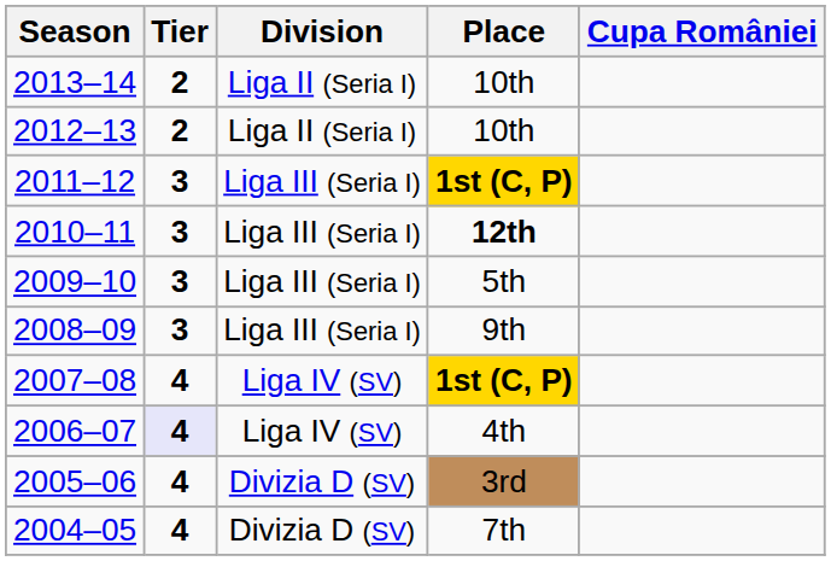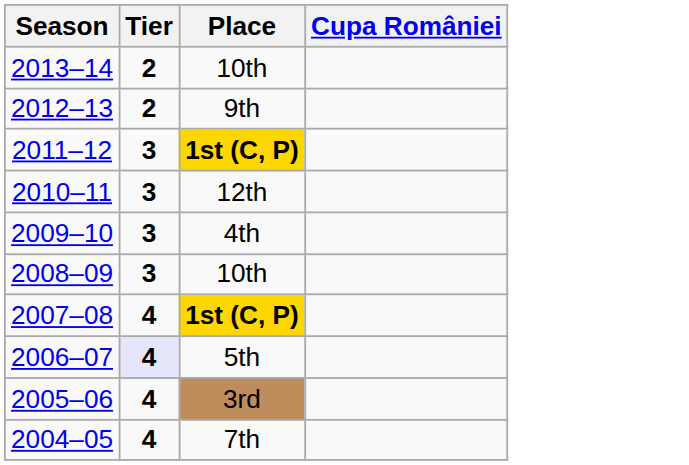 <table class="wikitable" style="text-align:center; font-size:90%">
 <tr>
 <th>Season</th>
 <th>Tier</th>
-<th>Division</th>
 <th>Place</th>
 <th><a href='#'>Cupa României</a></th>
 </tr>
 <tr>
 <td><a href='#'>2013–14</a></td>
 <td><strong>2</strong></td>
-<td><a href='#'>Liga II</a> <small>(Seria I)</small></td>
 <td>10th</td>
 <td></td>
 </tr>
 <tr>
 <td><a href='#'>2012–13</a></td>
 <td><strong>2</strong></td>
-<td>Liga II <small>(Seria I)</small></td>
-<td>10th</td>
+<td>9th</td>
 <td></td>
 </tr>
 <tr>
 <td><a href='#'>2011–12</a></td>
 <td><strong>3</strong></td>
-<td><a href='#'>Liga III</a> <small>(Seria I)</small></td>
 <td align=center bgcolor=gold><strong>1st (C, P)</strong></td>
 <td></td>
 </tr>
 <tr>
 <td><a href='#'>2010–11</a></td>
 <td><strong>3</strong></td>
-<td>Liga III <small>(Seria I)</small></td>
-<td><strong>12th</strong></td>
+<td>12th</td>
 <td></td>
 </tr>
 <tr>
 <td><a href='#'>2009–10</a></td>
 <td><strong>3</strong></td>
-<td>Liga III <small>(Seria I)</small></td>
-<td>5th</td>
+<td>4th</td>
 <td></td>
 </tr>
 <tr>
 <td><a href='#'>2008–09</a></td>
 <td><strong>3</strong></td>
-<td>Liga III <small>(Seria I)</small></td>
-<td>9th</td>
+<td>10th</td>
 <td></td>
 </tr>
 <tr>
 <td><a href='#'>2007–08</a></td>
 <td><strong>4</strong></td>
-<td><a href='#'>Liga IV</a> <small>(<a href='#'>SV</a>)</small></td>
 <td align=center bgcolor=gold><strong>1st (C, P)</strong></td>
 <td></td>
 </tr>
 <tr>
 <td><a href='#'>2006–07</a></td>
 <td style="background: lavender;"><strong>4</strong></td>
-<td>Liga IV <small>(<a href='#'>SV</a>)</small></td>
-<td>4th</td>
+<td>5th</td>
 <td></td>
 </tr>
 <tr>
 <td><a href='#'>2005–06</a></td>
 <td><strong>4</strong></td>
-<td><a href='#'>Divizia D</a> <small>(<a href='#'>SV</a>)</small></td>
 <td align=center bgcolor=#BF8D5B>3rd</td>
 <td></td>
 </tr>
 <tr>
 <td><a href='#'>2004–05</a></td>
 <td><strong>4</strong></td>
-<td>Divizia D <small>(<a href='#'>SV</a>)</small></td>
 <td>7th</td>
 <td></td>
 </tr>
 </table>
